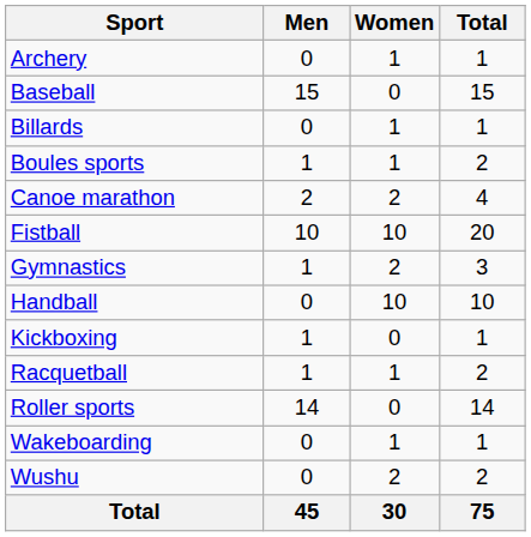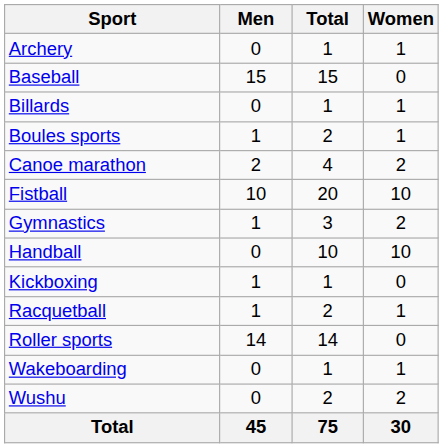 <table class="wikitable sortable" style="text-align:center;">
 <tr>
 <th width=180>Sport</th>
 <th width=55>Men</th>
+<th width=55>Total</th>
 <th width=55>Women</th>
-<th width=55>Total</th>
 </tr>
 <tr>
 <td align=left><a href='#'>Archery</a></td>
 <td>0</td>
 <td>1</td>
 <td>1</td>
 </tr>
 <tr>
 <td align=left><a href='#'>Baseball</a></td>
 <td>15</td>
+<td>15</td>
 <td>0</td>
-<td>15</td>
 </tr>
 <tr>
 <td align=left><a href='#'>Billards</a></td>
 <td>0</td>
 <td>1</td>
 <td>1</td>
 </tr>
 <tr>
 <td align=left><a href='#'>Boules sports</a></td>
 <td>1</td>
+<td>2</td>
 <td>1</td>
-<td>2</td>
 </tr>
 <tr>
 <td align=left><a href='#'>Canoe marathon</a></td>
 <td>2</td>
+<td>4</td>
 <td>2</td>
-<td>4</td>
 </tr>
 <tr>
 <td align=left><a href='#'>Fistball</a></td>
 <td>10</td>
+<td>20</td>
 <td>10</td>
-<td>20</td>
 </tr>
 <tr>
 <td align=left><a href='#'>Gymnastics</a></td>
 <td>1</td>
+<td>3</td>
 <td>2</td>
-<td>3</td>
 </tr>
 <tr>
 <td align=left><a href='#'>Handball</a></td>
 <td>0</td>
 <td>10</td>
 <td>10</td>
 </tr>
 <tr>
 <td align=left><a href='#'>Kickboxing</a></td>
 <td>1</td>
+<td>1</td>
 <td>0</td>
-<td>1</td>
 </tr>
 <tr>
 <td align=left><a href='#'>Racquetball</a></td>
 <td>1</td>
+<td>2</td>
 <td>1</td>
-<td>2</td>
 </tr>
 <tr>
 <td align=left><a href='#'>Roller sports</a></td>
 <td>14</td>
+<td>14</td>
 <td>0</td>
-<td>14</td>
 </tr>
 <tr>
 <td align=left><a href='#'>Wakeboarding</a></td>
 <td>0</td>
 <td>1</td>
 <td>1</td>
 </tr>
 <tr>
 <td align=left><a href='#'>Wushu</a></td>
 <td>0</td>
 <td>2</td>
 <td>2</td>
 </tr>
 <tr>
 <th>Total</th>
 <th>45</th>
+<th>75</th>
 <th>30</th>
-<th>75</th>
 </tr>
 </table>
